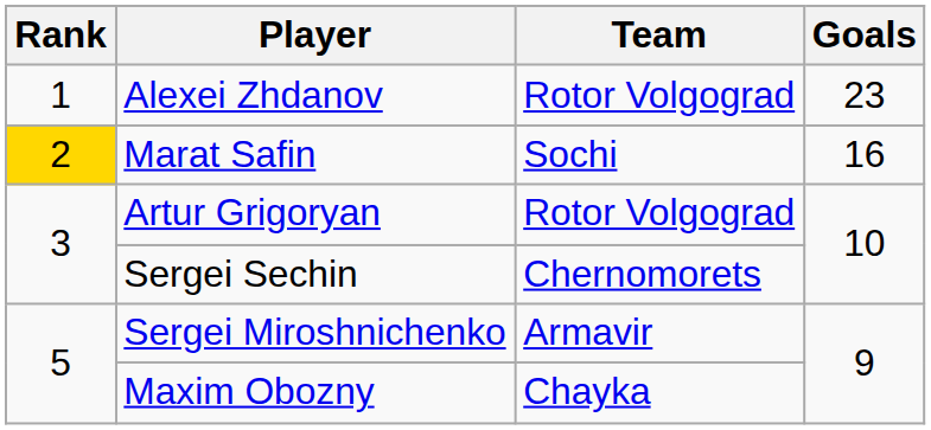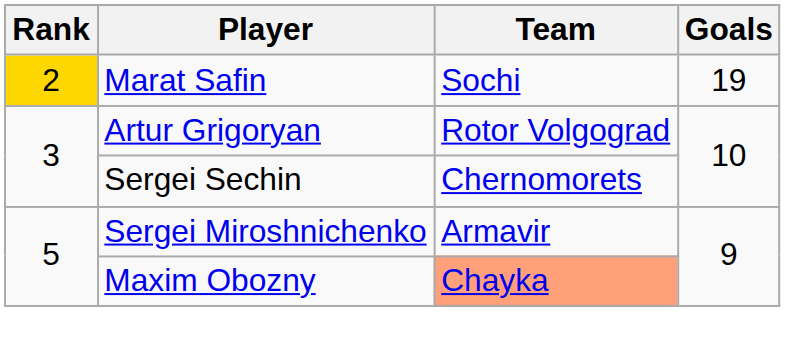 <table class="wikitable">
 <tr>
 <th>Rank</th>
 <th>Player</th>
 <th>Team</th>
 <th>Goals</th>
 </tr>
 <tr>
-<td style="text-align:center;">1</td>
-<td> <a href='#'>Alexei Zhdanov</a></td>
-<td><a href='#'>Rotor Volgograd</a></td>
-<td style="text-align:center;">23</td>
-</tr>
-<tr>
 <td style="background: gold; text-align:center;" rowspan="1">2</td>
 <td> <a href='#'>Marat Safin</a></td>
 <td><a href='#'>Sochi</a></td>
-<td style="text-align:center;" rowspan="1">16</td>
+<td style="text-align:center;" rowspan="1">19</td>
 </tr>
 <tr>
 <td style="text-align:center;" rowspan="2">3</td>
 <td> <a href='#'>Artur Grigoryan</a></td>
 <td><a href='#'>Rotor Volgograd</a></td>
 <td style="text-align:center;" rowspan="2">10</td>
 </tr>
 <tr>
 <td> Sergei Sechin</td>
 <td><a href='#'>Chernomorets</a></td>
 </tr>
 <tr>
 <td style="text-align:center;" rowspan="2">5</td>
 <td> <a href='#'>Sergei Miroshnichenko</a></td>
 <td><a href='#'>Armavir</a></td>
 <td style="text-align:center;" rowspan="2">9</td>
 </tr>
 <tr>
 <td> <a href='#'>Maxim Obozny</a></td>
-<td><a href='#'>Chayka</a></td>
+<td style="background: lightsalmon;"><a href='#'>Chayka</a></td>
 </tr>
 </table>
